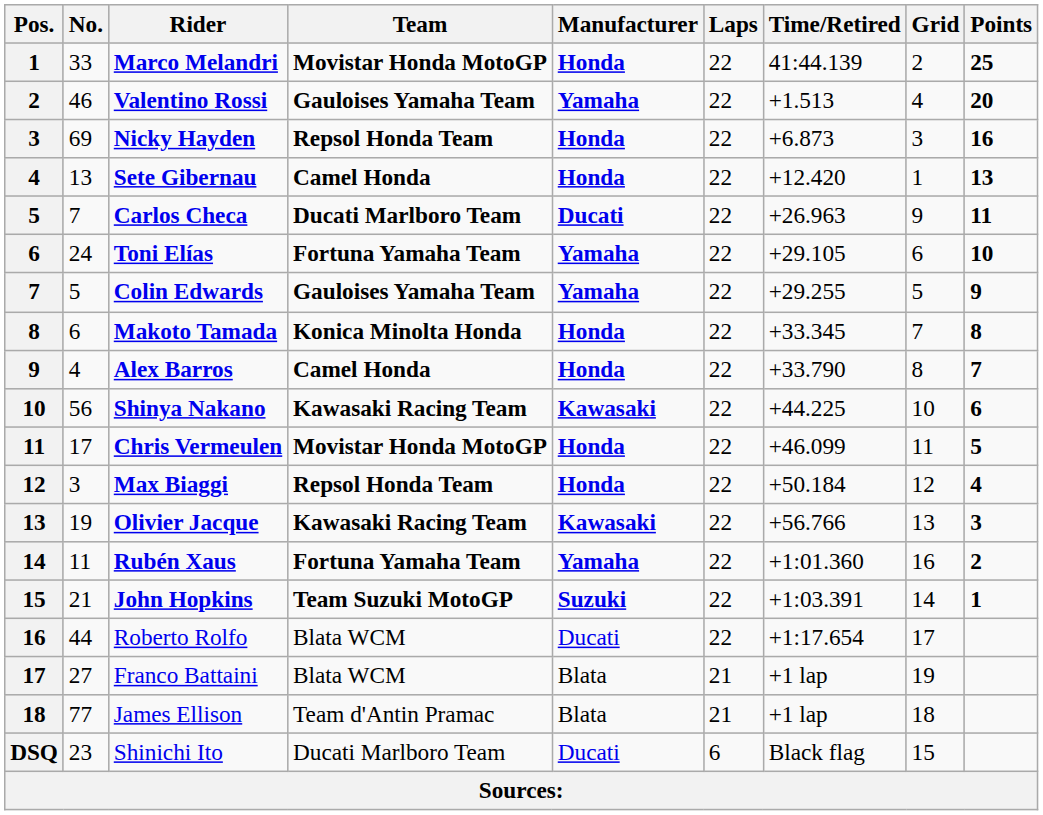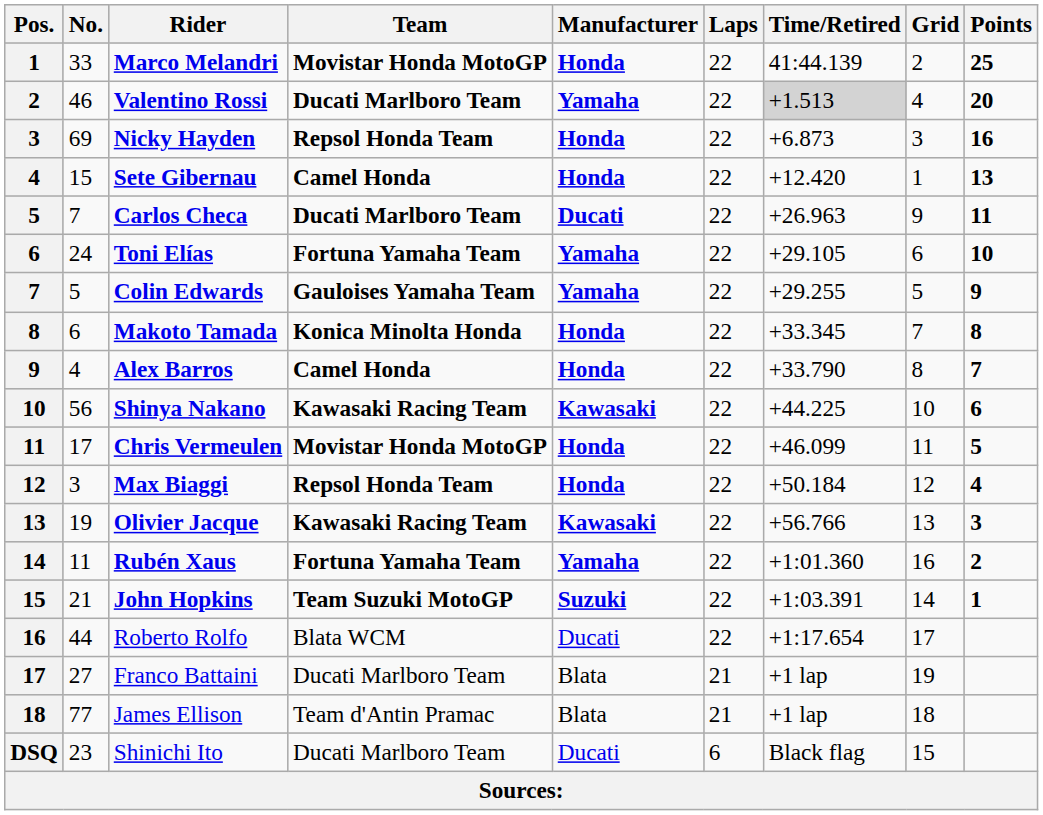 <table class="wikitable" style="font-size: 95%;">
 <tr>
 <th>Pos.</th>
 <th>No.</th>
 <th>Rider</th>
 <th>Team</th>
 <th>Manufacturer</th>
 <th>Laps</th>
 <th>Time/Retired</th>
 <th>Grid</th>
 <th>Points</th>
 </tr>
 <tr>
 <th>1</th>
 <td>33</td>
 <td> <strong><a href='#'>Marco Melandri</a></strong></td>
 <td><strong>Movistar Honda MotoGP</strong></td>
 <td><strong><a href='#'>Honda</a></strong></td>
 <td>22</td>
 <td>41:44.139</td>
 <td>2</td>
 <td><strong>25</strong></td>
 </tr>
 <tr>
 <th>2</th>
 <td>46</td>
 <td> <strong><a href='#'>Valentino Rossi</a></strong></td>
-<td><strong>Gauloises Yamaha Team</strong></td>
+<td><strong>Ducati Marlboro Team</strong></td>
 <td><strong><a href='#'>Yamaha</a></strong></td>
 <td>22</td>
-<td>+1.513</td>
+<td style="background: lightgrey;">+1.513</td>
 <td>4</td>
 <td><strong>20</strong></td>
 </tr>
 <tr>
 <th>3</th>
 <td>69</td>
 <td> <strong><a href='#'>Nicky Hayden</a></strong></td>
 <td><strong>Repsol Honda Team</strong></td>
 <td><strong><a href='#'>Honda</a></strong></td>
 <td>22</td>
 <td>+6.873</td>
 <td>3</td>
 <td><strong>16</strong></td>
 </tr>
 <tr>
 <th>4</th>
-<td>13</td>
+<td>15</td>
 <td> <strong><a href='#'>Sete Gibernau</a></strong></td>
 <td><strong>Camel Honda</strong></td>
 <td><strong><a href='#'>Honda</a></strong></td>
 <td>22</td>
 <td>+12.420</td>
 <td>1</td>
 <td><strong>13</strong></td>
 </tr>
 <tr>
 <th>5</th>
 <td>7</td>
 <td> <strong><a href='#'>Carlos Checa</a></strong></td>
 <td><strong>Ducati Marlboro Team</strong></td>
 <td><strong><a href='#'>Ducati</a></strong></td>
 <td>22</td>
 <td>+26.963</td>
 <td>9</td>
 <td><strong>11</strong></td>
 </tr>
 <tr>
 <th>6</th>
 <td>24</td>
 <td> <strong><a href='#'>Toni Elías</a></strong></td>
 <td><strong>Fortuna Yamaha Team</strong></td>
 <td><strong><a href='#'>Yamaha</a></strong></td>
 <td>22</td>
 <td>+29.105</td>
 <td>6</td>
 <td><strong>10</strong></td>
 </tr>
 <tr>
 <th>7</th>
 <td>5</td>
 <td> <strong><a href='#'>Colin Edwards</a></strong></td>
 <td><strong>Gauloises Yamaha Team</strong></td>
 <td><strong><a href='#'>Yamaha</a></strong></td>
 <td>22</td>
 <td>+29.255</td>
 <td>5</td>
 <td><strong>9</strong></td>
 </tr>
 <tr>
 <th>8</th>
 <td>6</td>
 <td> <strong><a href='#'>Makoto Tamada</a></strong></td>
 <td><strong>Konica Minolta Honda</strong></td>
 <td><strong><a href='#'>Honda</a></strong></td>
 <td>22</td>
 <td>+33.345</td>
 <td>7</td>
 <td><strong>8</strong></td>
 </tr>
 <tr>
 <th>9</th>
 <td>4</td>
 <td> <strong><a href='#'>Alex Barros</a></strong></td>
 <td><strong>Camel Honda</strong></td>
 <td><strong><a href='#'>Honda</a></strong></td>
 <td>22</td>
 <td>+33.790</td>
 <td>8</td>
 <td><strong>7</strong></td>
 </tr>
 <tr>
 <th>10</th>
 <td>56</td>
 <td> <strong><a href='#'>Shinya Nakano</a></strong></td>
 <td><strong>Kawasaki Racing Team</strong></td>
 <td><strong><a href='#'>Kawasaki</a></strong></td>
 <td>22</td>
 <td>+44.225</td>
 <td>10</td>
 <td><strong>6</strong></td>
 </tr>
 <tr>
 <th>11</th>
 <td>17</td>
 <td> <strong><a href='#'>Chris Vermeulen</a></strong></td>
 <td><strong>Movistar Honda MotoGP</strong></td>
 <td><strong><a href='#'>Honda</a></strong></td>
 <td>22</td>
 <td>+46.099</td>
 <td>11</td>
 <td><strong>5</strong></td>
 </tr>
 <tr>
 <th>12</th>
 <td>3</td>
 <td> <strong><a href='#'>Max Biaggi</a></strong></td>
 <td><strong>Repsol Honda Team</strong></td>
 <td><strong><a href='#'>Honda</a></strong></td>
 <td>22</td>
 <td>+50.184</td>
 <td>12</td>
 <td><strong>4</strong></td>
 </tr>
 <tr>
 <th>13</th>
 <td>19</td>
 <td> <strong><a href='#'>Olivier Jacque</a></strong></td>
 <td><strong>Kawasaki Racing Team</strong></td>
 <td><strong><a href='#'>Kawasaki</a></strong></td>
 <td>22</td>
 <td>+56.766</td>
 <td>13</td>
 <td><strong>3</strong></td>
 </tr>
 <tr>
 <th>14</th>
 <td>11</td>
 <td> <strong><a href='#'>Rubén Xaus</a></strong></td>
 <td><strong>Fortuna Yamaha Team</strong></td>
 <td><strong><a href='#'>Yamaha</a></strong></td>
 <td>22</td>
 <td>+1:01.360</td>
 <td>16</td>
 <td><strong>2</strong></td>
 </tr>
 <tr>
 <th>15</th>
 <td>21</td>
 <td> <strong><a href='#'>John Hopkins</a></strong></td>
 <td><strong>Team Suzuki MotoGP</strong></td>
 <td><strong><a href='#'>Suzuki</a></strong></td>
 <td>22</td>
 <td>+1:03.391</td>
 <td>14</td>
 <td><strong>1</strong></td>
 </tr>
 <tr>
 <th>16</th>
 <td>44</td>
 <td> <a href='#'>Roberto Rolfo</a></td>
 <td>Blata WCM</td>
 <td><a href='#'>Ducati</a></td>
 <td>22</td>
 <td>+1:17.654</td>
 <td>17</td>
 <td></td>
 </tr>
 <tr>
 <th>17</th>
 <td>27</td>
 <td> <a href='#'>Franco Battaini</a></td>
-<td>Blata WCM</td>
+<td>Ducati Marlboro Team</td>
 <td>Blata</td>
 <td>21</td>
 <td>+1 lap</td>
 <td>19</td>
 <td></td>
 </tr>
 <tr>
 <th>18</th>
 <td>77</td>
 <td> <a href='#'>James Ellison</a></td>
 <td>Team d'Antin Pramac</td>
 <td>Blata</td>
 <td>21</td>
 <td>+1 lap</td>
 <td>18</td>
 <td></td>
 </tr>
 <tr>
 <th>DSQ</th>
 <td>23</td>
 <td> <a href='#'>Shinichi Ito</a></td>
 <td>Ducati Marlboro Team</td>
 <td><a href='#'>Ducati</a></td>
 <td>6</td>
 <td>Black flag</td>
 <td>15</td>
 <td></td>
 </tr>
 <tr>
 <th colspan=9>Sources: </th>
 </tr>
 </table>
